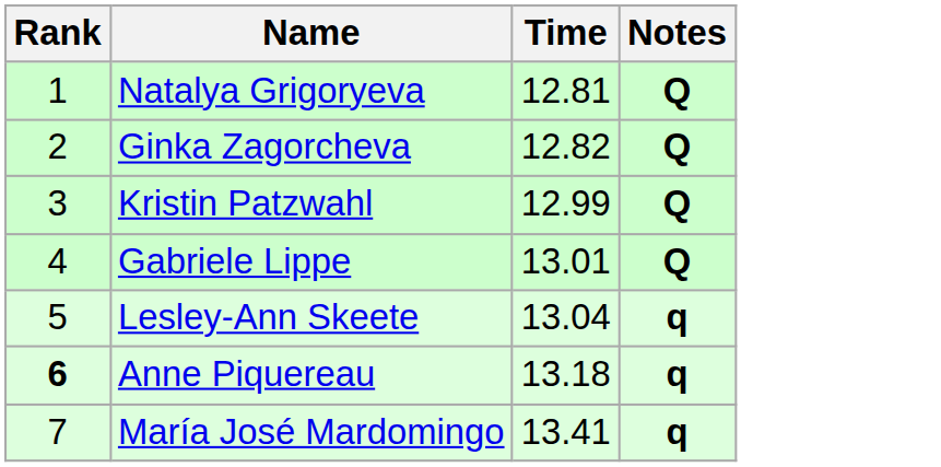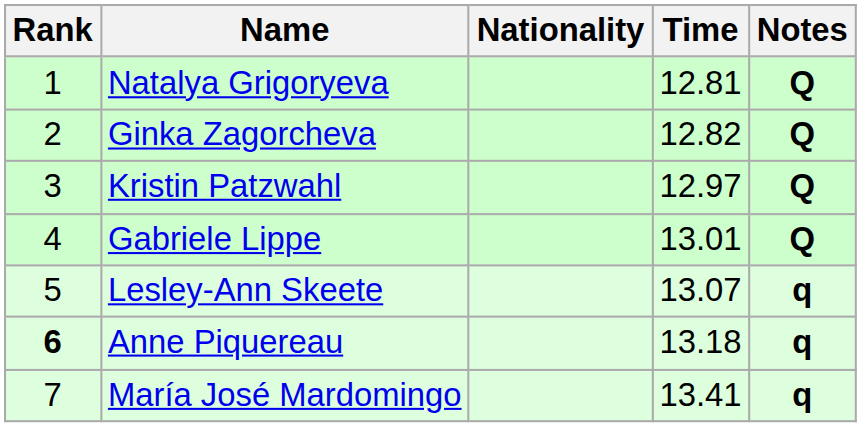 <table class="wikitable sortable" style="text-align:center">
 <tr>
 <th>Rank</th>
 <th>Name</th>
+<th>Nationality</th>
 <th>Time</th>
 <th>Notes</th>
 </tr>
 <tr bgcolor=ccffcc>
 <td>1</td>
 <td align=left><a href='#'>Natalya Grigoryeva</a></td>
+<td align=left></td>
 <td>12.81</td>
 <td><strong>Q</strong></td>
 </tr>
 <tr bgcolor=ccffcc>
 <td>2</td>
 <td align=left><a href='#'>Ginka Zagorcheva</a></td>
+<td align=left></td>
 <td>12.82</td>
 <td><strong>Q</strong></td>
 </tr>
 <tr bgcolor=ccffcc>
 <td>3</td>
 <td align=left><a href='#'>Kristin Patzwahl</a></td>
-<td>12.99</td>
+<td align=left></td>
+<td>12.97</td>
 <td><strong>Q</strong></td>
 </tr>
 <tr bgcolor=ccffcc>
 <td>4</td>
 <td align=left><a href='#'>Gabriele Lippe</a></td>
+<td align=left></td>
 <td>13.01</td>
 <td><strong>Q</strong></td>
 </tr>
 <tr bgcolor=ddffdd>
 <td>5</td>
 <td align=left><a href='#'>Lesley-Ann Skeete</a></td>
-<td>13.04</td>
+<td align=left></td>
+<td>13.07</td>
 <td><strong>q</strong></td>
 </tr>
 <tr bgcolor=ddffdd>
 <td><strong>6</strong></td>
 <td align=left><a href='#'>Anne Piquereau</a></td>
+<td align=left></td>
 <td>13.18</td>
 <td><strong>q</strong></td>
 </tr>
 <tr bgcolor=ddffdd>
 <td>7</td>
 <td align=left><a href='#'>María José Mardomingo</a></td>
+<td align=left></td>
 <td>13.41</td>
 <td><strong>q</strong></td>
 </tr>
 </table>
